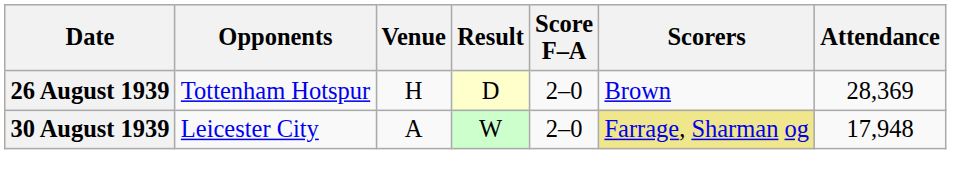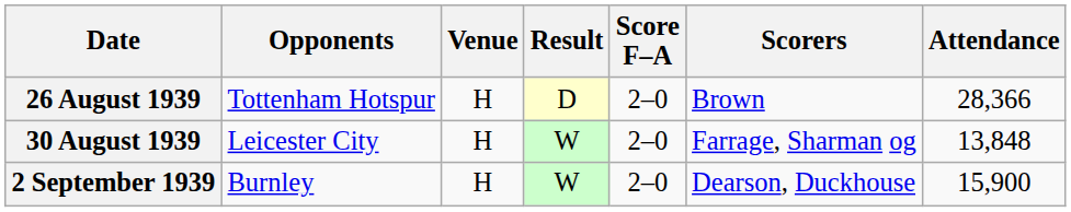 <table class="wikitable plainrowheaders" style="text-align:center">
 <tr>
 <th scope="col">Date</th>
 <th scope="col">Opponents</th>
 <th scope="col">Venue</th>
 <th scope="col">Result</th>
 <th scope="col">Score<br>F–A</th>
 <th scope="col">Scorers</th>
 <th scope="col">Attendance</th>
 </tr>
 <tr>
 <th scope="row">26 August 1939</th>
 <td align="left"><a href='#'>Tottenham Hotspur</a></td>
 <td>H</td>
 <td style=background:#ffc>D</td>
 <td>2–0</td>
 <td align="left"><a href='#'>Brown</a></td>
-<td>28,369</td>
+<td>28,366</td>
 </tr>
 <tr>
 <th scope="row">30 August 1939</th>
 <td align="left"><a href='#'>Leicester City</a></td>
-<td>A</td>
+<td>H</td>
 <td style=background:#cfc>W</td>
 <td>2–0</td>
-<td align="left" style="background: khaki;"><a href='#'>Farrage</a>, <a href='#'>Sharman</a> <a href='#'>og</a></td>
-<td>17,948</td>
+<td align="left"><a href='#'>Farrage</a>, <a href='#'>Sharman</a> <a href='#'>og</a></td>
+<td>13,848</td>
+</tr>
+<tr>
+<th scope="row">2 September 1939</th>
+<td align="left"><a href='#'>Burnley</a></td>
+<td>H</td>
+<td style=background:#cfc>W</td>
+<td>2–0</td>
+<td align="left"><a href='#'>Dearson</a>, <a href='#'>Duckhouse</a></td>
+<td>15,900</td>
 </tr>
 </table>
